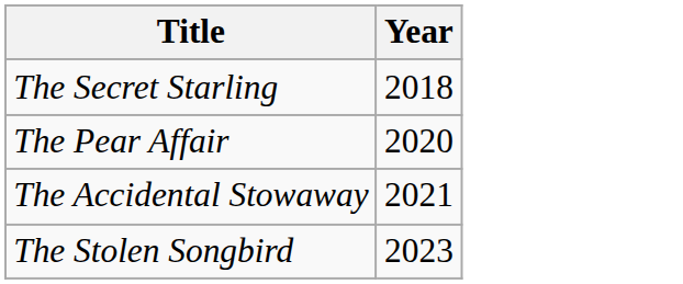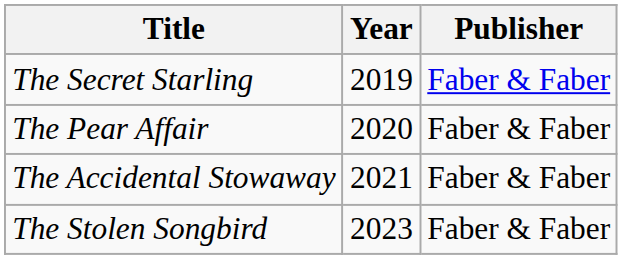 <table class="wikitable">
 <tr>
 <th>Title</th>
 <th>Year</th>
+<th>Publisher</th>
 </tr>
 <tr>
 <td><em>The Secret Starling</em></td>
-<td>2018</td>
+<td>2019</td>
+<td><a href='#'>Faber & Faber</a></td>
 </tr>
 <tr>
 <td><em>The Pear Affair</em></td>
 <td>2020</td>
+<td>Faber & Faber</td>
 </tr>
 <tr>
 <td><em>The Accidental Stowaway</em></td>
 <td>2021</td>
+<td>Faber & Faber</td>
 </tr>
 <tr>
 <td><em>The Stolen Songbird</em></td>
 <td>2023</td>
+<td>Faber & Faber</td>
 </tr>
 </table>
